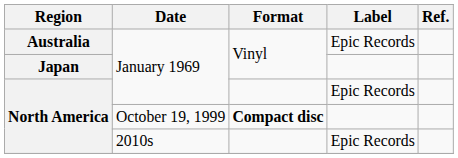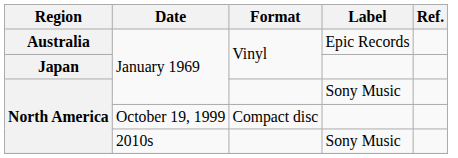 <table class="wikitable plainrowheaders">
 <tr>
 <th scope="col">Region</th>
 <th scope="col">Date</th>
 <th scope="col">Format</th>
 <th scope="col">Label</th>
 <th scope="col">Ref.</th>
 </tr>
 <tr>
 <th scope="row">Australia</th>
 <td rowspan="3">January 1969</td>
 <td rowspan="2">Vinyl</td>
 <td>Epic Records</td>
 <td></td>
 </tr>
 <tr>
 <th scope="row">Japan</th>
 <td></td>
 <td></td>
 </tr>
 <tr>
 <th scope="row" rowspan="3">North America</th>
 <td></td>
-<td>Epic Records</td>
+<td>Sony Music</td>
 <td></td>
 </tr>
 <tr>
 <td>October 19, 1999</td>
-<td><strong>Compact disc</strong></td>
+<td>Compact disc</td>
 <td></td>
 <td></td>
 </tr>
 <tr>
 <td>2010s</td>
 <td></td>
-<td>Epic Records</td>
+<td>Sony Music</td>
 <td></td>
 </tr>
 <tr>
 </tr>
 </table>
